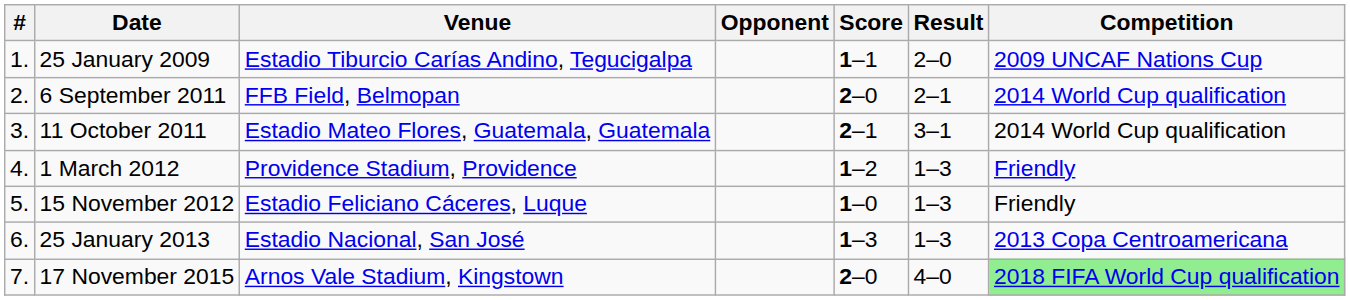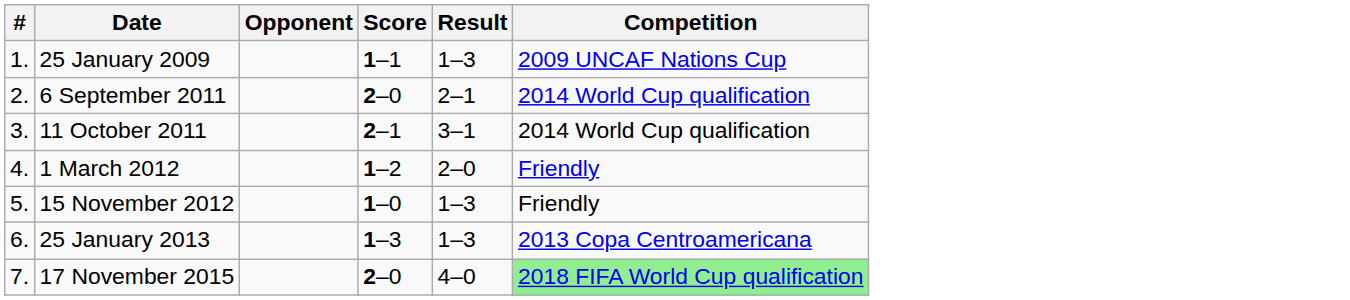 <table class="wikitable">
 <tr>
 <th>#</th>
 <th>Date</th>
-<th>Venue</th>
 <th>Opponent</th>
 <th>Score</th>
 <th>Result</th>
 <th>Competition</th>
 </tr>
 <tr>
 <td>1.</td>
 <td>25 January 2009</td>
-<td><a href='#'>Estadio Tiburcio Carías Andino</a>, <a href='#'>Tegucigalpa</a></td>
 <td></td>
 <td><strong>1</strong>–1</td>
-<td>2–0</td>
+<td>1–3</td>
 <td><a href='#'>2009 UNCAF Nations Cup</a></td>
 </tr>
 <tr>
 <td>2.</td>
 <td>6 September 2011</td>
-<td><a href='#'>FFB Field</a>, <a href='#'>Belmopan</a></td>
 <td></td>
 <td><strong>2</strong>–0</td>
 <td>2–1</td>
 <td><a href='#'>2014 World Cup qualification</a></td>
 </tr>
 <tr>
 <td>3.</td>
 <td>11 October 2011</td>
-<td><a href='#'>Estadio Mateo Flores</a>, <a href='#'>Guatemala</a>, <a href='#'>Guatemala</a></td>
 <td></td>
 <td><strong>2</strong>–1</td>
 <td>3–1</td>
 <td>2014 World Cup qualification</td>
 </tr>
 <tr>
 <td>4.</td>
 <td>1 March 2012</td>
-<td><a href='#'>Providence Stadium</a>, <a href='#'>Providence</a></td>
 <td></td>
 <td><strong>1</strong>–2</td>
-<td>1–3</td>
+<td>2–0</td>
 <td><a href='#'>Friendly</a></td>
 </tr>
 <tr>
 <td>5.</td>
 <td>15 November 2012</td>
-<td><a href='#'>Estadio Feliciano Cáceres</a>, <a href='#'>Luque</a></td>
 <td></td>
 <td><strong>1</strong>–0</td>
 <td>1–3</td>
 <td>Friendly</td>
 </tr>
 <tr>
 <td>6.</td>
 <td>25 January 2013</td>
-<td><a href='#'>Estadio Nacional</a>, <a href='#'>San José</a></td>
 <td></td>
 <td><strong>1</strong>–3</td>
 <td>1–3</td>
 <td><a href='#'>2013 Copa Centroamericana</a></td>
 </tr>
 <tr>
 <td>7.</td>
 <td>17 November 2015</td>
-<td><a href='#'>Arnos Vale Stadium</a>, <a href='#'>Kingstown</a></td>
 <td></td>
 <td><strong>2</strong>–0</td>
 <td>4–0</td>
 <td style="background: lightgreen;"><a href='#'>2018 FIFA World Cup qualification</a></td>
 </tr>
 </table>
